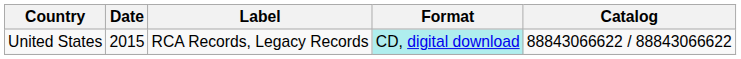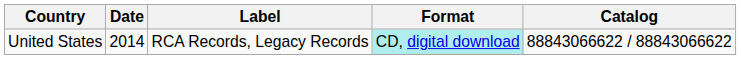 <table class="wikitable">
 <tr>
 <th>Country</th>
 <th>Date</th>
 <th>Label</th>
 <th>Format</th>
 <th>Catalog</th>
 </tr>
 <tr>
 <td>United States</td>
-<td>2015</td>
+<td>2014</td>
 <td>RCA Records, Legacy Records</td>
 <td style="background: paleturquoise;">CD, <a href='#'>digital download</a></td>
 <td>88843066622 / 88843066622</td>
 </tr>
 <tr>
 </tr>
 </table>
